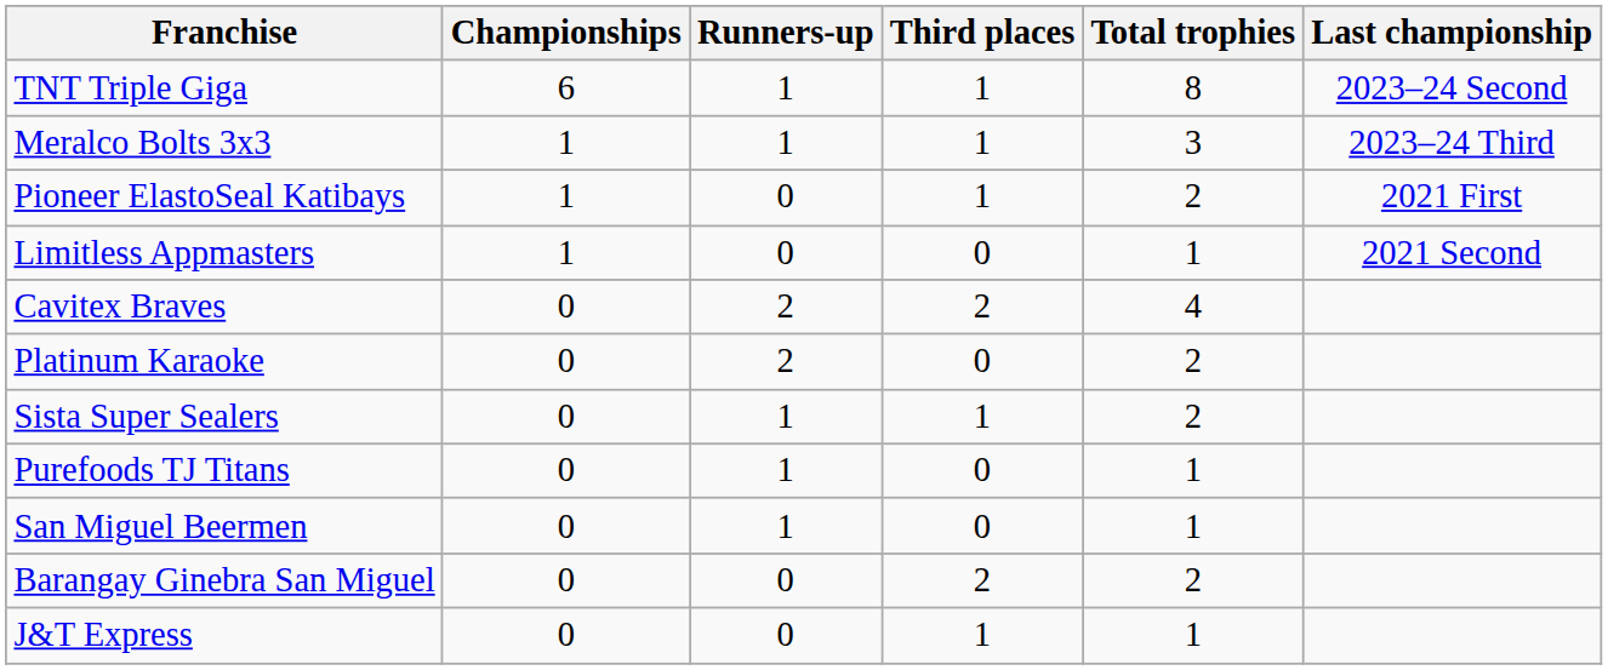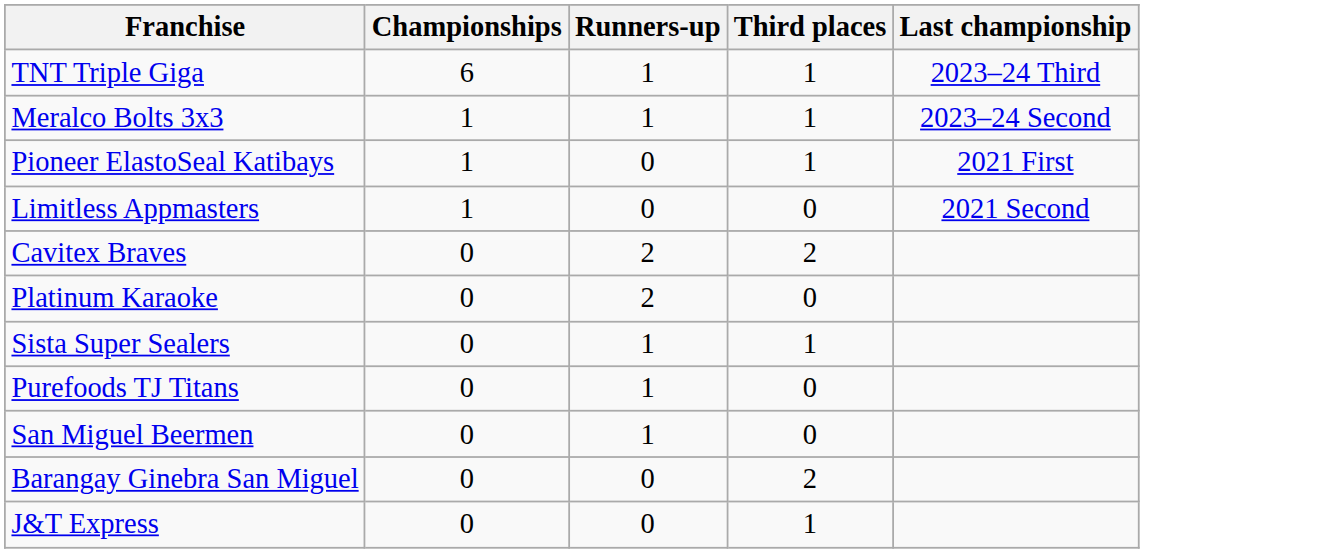 <table class="wikitable sortable" style="text-align:center;">
 <tr bgcolor="#efefef">
 <th>Franchise</th>
 <th>Championships</th>
 <th>Runners-up</th>
 <th>Third places</th>
-<th>Total trophies</th>
 <th>Last championship</th>
 </tr>
 <tr>
 <td align=left><a href='#'>TNT Triple Giga</a></td>
 <td>6</td>
 <td>1</td>
 <td>1</td>
-<td>8</td>
-<td><a href='#'>2023–24 Second</a></td>
+<td><a href='#'>2023–24 Third</a></td>
 </tr>
 <tr>
 <td align=left><a href='#'>Meralco Bolts 3x3</a></td>
 <td>1</td>
 <td>1</td>
 <td>1</td>
-<td>3</td>
-<td><a href='#'>2023–24 Third</a></td>
+<td><a href='#'>2023–24 Second</a></td>
 </tr>
 <tr>
 <td align=left><a href='#'>Pioneer ElastoSeal Katibays</a></td>
 <td>1</td>
 <td>0</td>
 <td>1</td>
-<td>2</td>
 <td><a href='#'>2021 First</a></td>
 </tr>
 <tr>
 <td align=left><a href='#'>Limitless Appmasters</a></td>
 <td>1</td>
 <td>0</td>
 <td>0</td>
-<td>1</td>
 <td><a href='#'>2021 Second</a></td>
 </tr>
 <tr>
 <td align=left><a href='#'>Cavitex Braves</a></td>
 <td>0</td>
 <td>2</td>
 <td>2</td>
-<td>4</td>
 <td></td>
 </tr>
 <tr>
 <td align=left><a href='#'>Platinum Karaoke</a></td>
 <td>0</td>
 <td>2</td>
 <td>0</td>
-<td>2</td>
 <td></td>
 </tr>
 <tr>
 <td align=left><a href='#'>Sista Super Sealers</a></td>
 <td>0</td>
 <td>1</td>
 <td>1</td>
-<td>2</td>
 <td></td>
 </tr>
 <tr>
 <td align=left><a href='#'>Purefoods TJ Titans</a></td>
 <td>0</td>
 <td>1</td>
 <td>0</td>
-<td>1</td>
 <td></td>
 </tr>
 <tr>
 <td align=left><a href='#'>San Miguel Beermen</a></td>
 <td>0</td>
 <td>1</td>
 <td>0</td>
-<td>1</td>
 <td></td>
 </tr>
 <tr>
 <td align=left><a href='#'>Barangay Ginebra San Miguel</a></td>
 <td>0</td>
 <td>0</td>
-<td>2</td>
 <td>2</td>
 <td></td>
 </tr>
 <tr>
 <td align=left><a href='#'>J&T Express</a></td>
 <td>0</td>
 <td>0</td>
 <td>1</td>
-<td>1</td>
 <td></td>
 </tr>
 </table>
